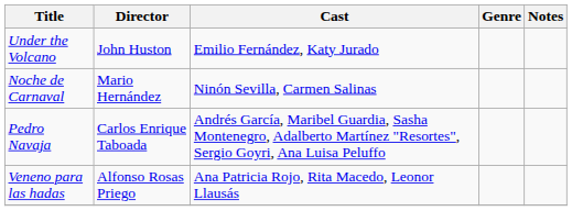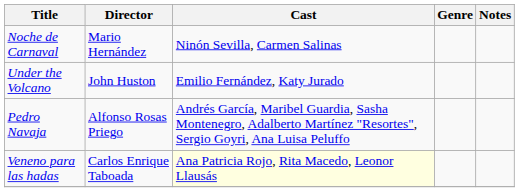 <table class="wikitable">
 <tr>
 <th>Title</th>
 <th>Director</th>
 <th>Cast</th>
 <th>Genre</th>
 <th>Notes</th>
 </tr>
 <tr>
+<td><em><a href='#'>Noche de Carnaval</a></em></td>
+<td><a href='#'>Mario Hernández</a></td>
+<td><a href='#'>Ninón Sevilla</a>, <a href='#'>Carmen Salinas</a></td>
+<td></td>
+<td></td>
+</tr>
+<tr>
 <td><em><a href='#'>Under the Volcano</a></em></td>
 <td><a href='#'>John Huston</a></td>
 <td><a href='#'>Emilio Fernández</a>, <a href='#'>Katy Jurado</a></td>
 <td></td>
 <td></td>
 </tr>
 <tr>
-<td><em><a href='#'>Noche de Carnaval</a></em></td>
-<td><a href='#'>Mario Hernández</a></td>
-<td><a href='#'>Ninón Sevilla</a>, <a href='#'>Carmen Salinas</a></td>
-<td></td>
-<td></td>
-</tr>
-<tr>
 <td><em><a href='#'>Pedro Navaja</a></em></td>
-<td><a href='#'>Carlos Enrique Taboada</a></td>
+<td><a href='#'>Alfonso Rosas Priego</a></td>
 <td><a href='#'>Andrés García</a>, <a href='#'>Maribel Guardia</a>, <a href='#'>Sasha Montenegro</a>, <a href='#'>Adalberto Martínez "Resortes"</a>, <a href='#'>Sergio Goyri</a>, <a href='#'>Ana Luisa Peluffo</a></td>
 <td></td>
 <td></td>
 </tr>
 <tr>
 <td><em><a href='#'>Veneno para las hadas</a></em></td>
-<td><a href='#'>Alfonso Rosas Priego</a></td>
-<td><a href='#'>Ana Patricia Rojo</a>, <a href='#'>Rita Macedo</a>, <a href='#'>Leonor Llausás</a></td>
+<td><a href='#'>Carlos Enrique Taboada</a></td>
+<td style="background: lightyellow;"><a href='#'>Ana Patricia Rojo</a>, <a href='#'>Rita Macedo</a>, <a href='#'>Leonor Llausás</a></td>
 <td></td>
 <td></td>
 </tr>
 <tr>
 </tr>
 </table>
